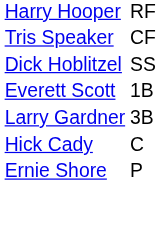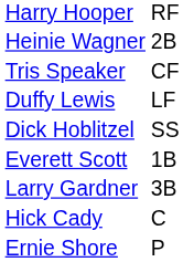 <table>
 <tr>
 <td><a href='#'>Harry Hooper</a></td>
 <td>RF</td>
 </tr>
 <tr>
+<td><a href='#'>Heinie Wagner</a></td>
+<td>2B</td>
+</tr>
+<tr>
 <td><a href='#'>Tris Speaker</a></td>
 <td>CF</td>
+</tr>
+<tr>
+<td><a href='#'>Duffy Lewis</a></td>
+<td>LF</td>
 </tr>
 <tr>
 <td><a href='#'>Dick Hoblitzel</a></td>
 <td>SS</td>
 </tr>
 <tr>
 <td><a href='#'>Everett Scott</a></td>
 <td>1B</td>
 </tr>
 <tr>
 <td><a href='#'>Larry Gardner</a></td>
 <td>3B</td>
 </tr>
 <tr>
 <td><a href='#'>Hick Cady</a></td>
 <td>C</td>
 </tr>
 <tr>
 <td><a href='#'>Ernie Shore</a></td>
 <td>P</td>
 </tr>
 </table>
